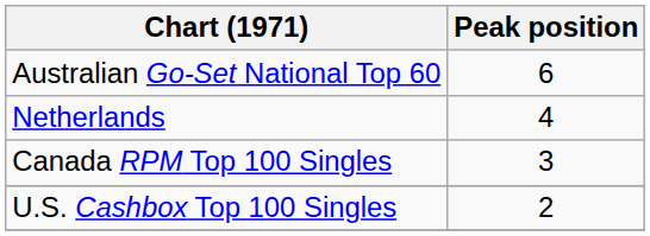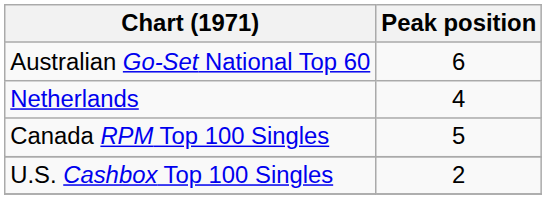 <table class="wikitable sortable">
 <tr>
 <th>Chart (1971)</th>
 <th align="center">Peak position</th>
 </tr>
 <tr>
 <td>Australian <a href='#'><em>Go-Set</em> National Top 60</a></td>
 <td align="center">6</td>
 </tr>
 <tr>
 <td><a href='#'>Netherlands</a></td>
 <td align="center">4</td>
 </tr>
 <tr>
 <td>Canada <a href='#'><em>RPM</em> Top 100 Singles</a></td>
-<td align="center">3</td>
+<td align="center">5</td>
 </tr>
 <tr>
 </tr>
 <tr>
 </tr>
 <tr>
 <td>U.S. <a href='#'><em>Cashbox</em> Top 100 Singles</a></td>
 <td align="center">2</td>
 </tr>
 <tr>
 </tr>
 </table>
